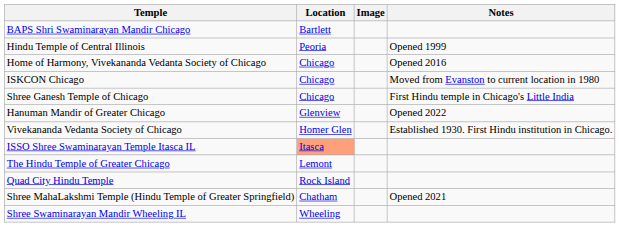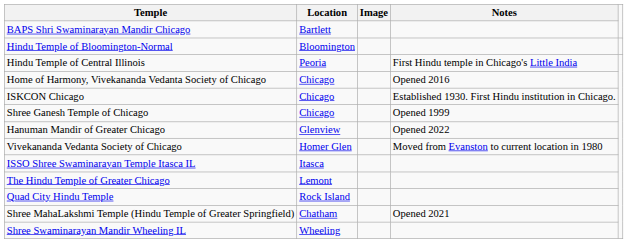 <table class="wikitable sortable" id="tableTempleWikiIL">
 <tr>
 <th>Temple</th>
 <th>Location</th>
 <th>Image</th>
 <th>Notes</th>
 </tr>
 <tr>
 <td><a href='#'>BAPS Shri Swaminarayan Mandir Chicago</a></td>
 <td><a href='#'>Bartlett</a></td>
 <td></td>
 <td></td>
 </tr>
 <tr>
+<td><a href='#'>Hindu Temple of Bloomington-Normal</a></td>
+<td><a href='#'>Bloomington</a><br><small></small></td>
+<td></td>
+<td></td>
+<td></td>
+</tr>
+<tr>
 <td>Hindu Temple of Central Illinois</td>
 <td><a href='#'>Peoria</a></td>
 <td></td>
-<td>Opened 1999</td>
+<td>First Hindu temple in Chicago's <a href='#'>Little India</a></td>
 </tr>
 <tr>
 <td>Home of Harmony, Vivekananda Vedanta Society of Chicago</td>
 <td><a href='#'>Chicago</a></td>
 <td></td>
 <td>Opened 2016</td>
 </tr>
 <tr>
 <td>ISKCON Chicago</td>
 <td><a href='#'>Chicago</a></td>
 <td></td>
-<td>Moved from <a href='#'>Evanston</a> to current location in 1980</td>
+<td>Established 1930. First Hindu institution in Chicago.</td>
 </tr>
 <tr>
 <td>Shree Ganesh Temple of Chicago</td>
 <td><a href='#'>Chicago</a></td>
 <td></td>
-<td>First Hindu temple in Chicago's <a href='#'>Little India</a></td>
+<td>Opened 1999</td>
 </tr>
 <tr>
 <td>Hanuman Mandir of Greater Chicago</td>
 <td><a href='#'>Glenview</a></td>
 <td></td>
 <td>Opened 2022</td>
 </tr>
 <tr>
 <td>Vivekananda Vedanta Society of Chicago</td>
 <td><a href='#'>Homer Glen</a></td>
 <td></td>
-<td>Established 1930. First Hindu institution in Chicago.</td>
+<td>Moved from <a href='#'>Evanston</a> to current location in 1980</td>
 </tr>
 <tr>
 <td><a href='#'>ISSO Shree Swaminarayan Temple Itasca IL</a></td>
-<td style="background: lightsalmon;"><a href='#'>Itasca</a></td>
+<td><a href='#'>Itasca</a></td>
 <td></td>
 <td></td>
 </tr>
 <tr>
 <td><a href='#'>The Hindu Temple of Greater Chicago</a></td>
 <td><a href='#'>Lemont</a></td>
 <td></td>
 <td></td>
 </tr>
 <tr>
 <td><a href='#'>Quad City Hindu Temple</a></td>
 <td><a href='#'>Rock Island</a></td>
 <td></td>
 <td></td>
 </tr>
 <tr>
 <td>Shree MahaLakshmi Temple (Hindu Temple of Greater Springfield)</td>
 <td><a href='#'>Chatham</a></td>
 <td></td>
 <td>Opened 2021</td>
 </tr>
 <tr>
 <td><a href='#'>Shree Swaminarayan Mandir Wheeling IL</a></td>
 <td><a href='#'>Wheeling</a></td>
 <td></td>
 <td></td>
 </tr>
 </table>
